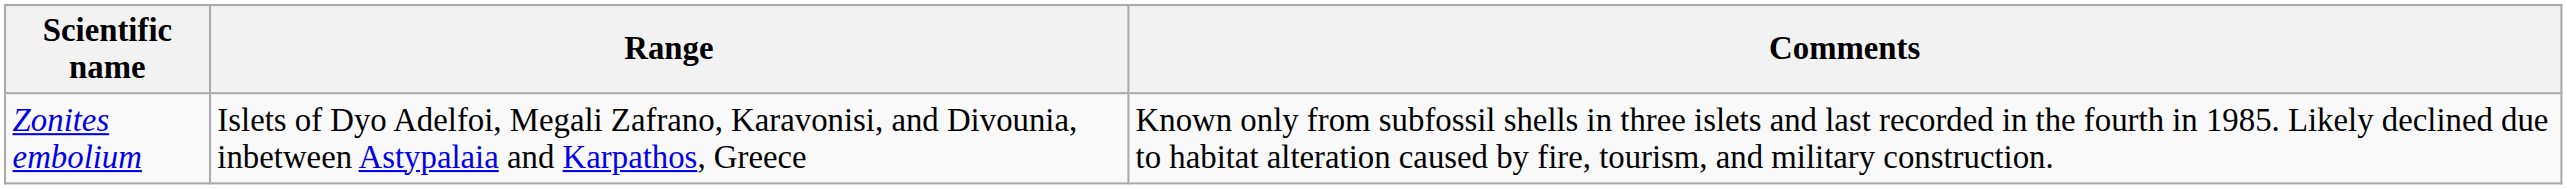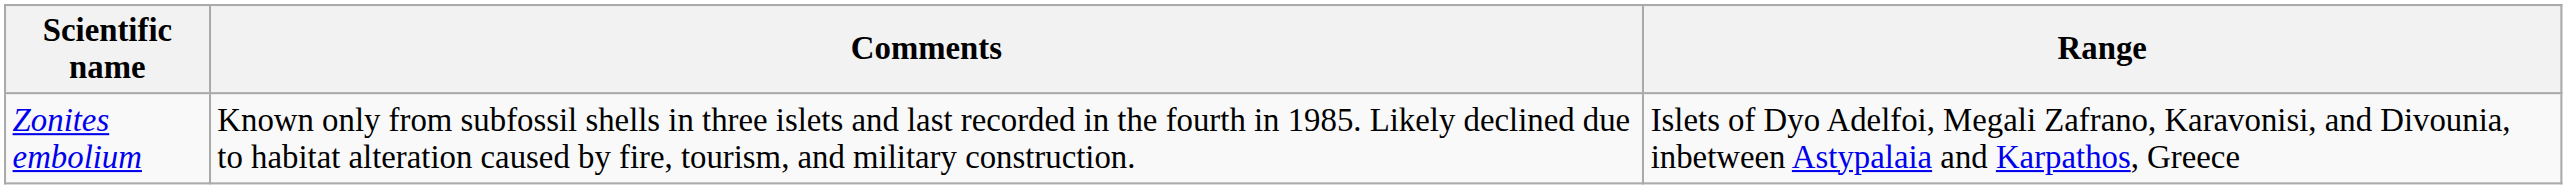 <table class="wikitable">
 <tr>
 <th>Scientific name</th>
+<th class="unsortable">Comments</th>
 <th>Range</th>
-<th class="unsortable">Comments</th>
 </tr>
 <tr>
 <td><em><a href='#'>Zonites embolium</a></em></td>
+<td>Known only from subfossil shells in three islets and last recorded in the fourth in 1985. Likely declined due to habitat alteration caused by fire, tourism, and military construction.</td>
 <td>Islets of Dyo Adelfoi, Megali Zafrano, Karavonisi, and Divounia, inbetween <a href='#'>Astypalaia</a> and <a href='#'>Karpathos</a>, Greece</td>
-<td>Known only from subfossil shells in three islets and last recorded in the fourth in 1985. Likely declined due to habitat alteration caused by fire, tourism, and military construction.</td>
 </tr>
 </table>
